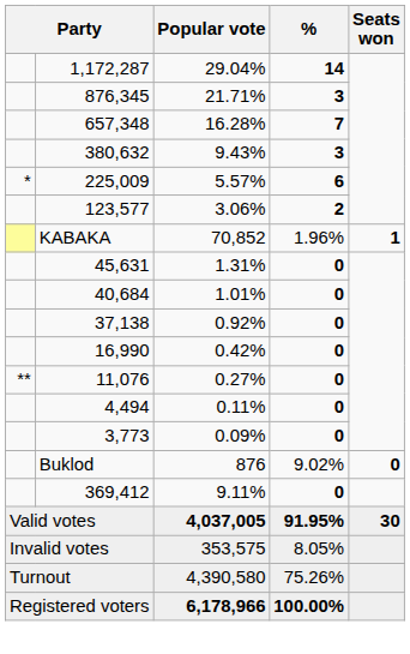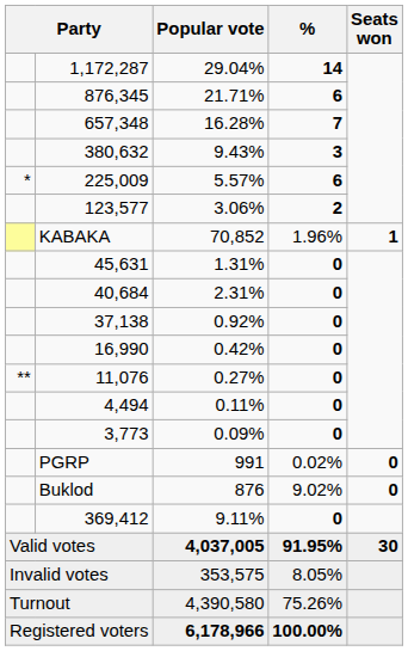 <table class=wikitable style="text-align:right">
 <tr>
 <th colspan=2>Party</th>
 <th>Popular vote</th>
 <th>%</th>
 <th>Seats<br>won</th>
 </tr>
 <tr>
 <td></td>
 <td>1,172,287</td>
 <td>29.04%</td>
 <td><strong>14</strong></td>
 </tr>
 <tr>
 <td></td>
 <td>876,345</td>
 <td>21.71%</td>
-<td><strong>3</strong></td>
+<td><strong>6</strong></td>
 </tr>
 <tr>
 <td></td>
 <td>657,348</td>
 <td>16.28%</td>
 <td><strong>7</strong></td>
 </tr>
 <tr>
 <td></td>
 <td>380,632</td>
 <td>9.43%</td>
 <td><strong>3</strong></td>
 </tr>
 <tr>
 <td>*</td>
 <td>225,009</td>
 <td>5.57%</td>
 <td><strong>6</strong></td>
 </tr>
 <tr>
 <td></td>
 <td>123,577</td>
 <td>3.06%</td>
 <td><strong>2</strong></td>
 </tr>
 <tr>
 <td bgcolor=#FDFD9B></td>
 <td align=left>KABAKA</td>
 <td>70,852</td>
 <td>1.96%</td>
 <td><strong>1</strong></td>
 </tr>
 <tr>
 <td></td>
 <td>45,631</td>
 <td>1.31%</td>
 <td><strong>0</strong></td>
 </tr>
 <tr>
 <td></td>
 <td>40,684</td>
-<td>1.01%</td>
+<td>2.31%</td>
 <td><strong>0</strong></td>
 </tr>
 <tr>
 <td></td>
 <td>37,138</td>
 <td>0.92%</td>
 <td><strong>0</strong></td>
 </tr>
 <tr>
 <td></td>
 <td>16,990</td>
 <td>0.42%</td>
 <td><strong>0</strong></td>
 </tr>
 <tr>
 <td>**</td>
 <td>11,076</td>
 <td>0.27%</td>
 <td><strong>0</strong></td>
 </tr>
 <tr>
 <td></td>
 <td>4,494</td>
 <td>0.11%</td>
 <td><strong>0</strong></td>
 </tr>
 <tr>
 <td></td>
 <td>3,773</td>
 <td>0.09%</td>
+<td><strong>0</strong></td>
+</tr>
+<tr>
+<td></td>
+<td align=left>PGRP</td>
+<td>991</td>
+<td>0.02%</td>
 <td><strong>0</strong></td>
 </tr>
 <tr>
 <td></td>
 <td align=left>Buklod</td>
 <td>876</td>
 <td>9.02%</td>
 <td><strong>0</strong></td>
 </tr>
 <tr>
 <td></td>
 <td>369,412</td>
 <td>9.11%</td>
 <td><strong>0</strong></td>
 </tr>
 <tr bgcolor=#efefef>
 <td align=left colspan=2>Valid votes</td>
 <td><strong>4,037,005</strong></td>
 <td><strong>91.95%</strong></td>
 <td><strong>30</strong></td>
 </tr>
 <tr bgcolor=#efefef>
 <td align=left colspan=2>Invalid votes</td>
 <td>353,575</td>
 <td>8.05%</td>
 <td></td>
 </tr>
 <tr bgcolor=#efefef>
 <td align=left colspan=2>Turnout</td>
 <td>4,390,580</td>
 <td>75.26%</td>
 <td></td>
 </tr>
 <tr bgcolor=#efefef>
 <td align=left colspan=2>Registered voters</td>
 <td><strong>6,178,966</strong></td>
 <td><strong>100.00%</strong></td>
 <td></td>
 </tr>
 </table>
